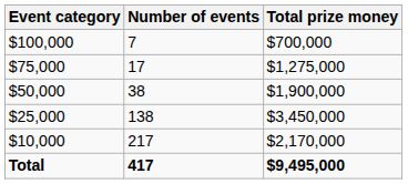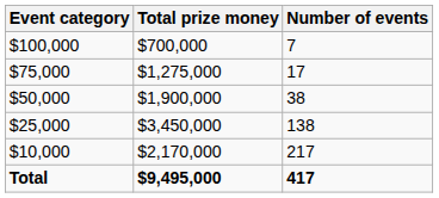 <table class="wikitable">
 <tr>
 <th>Event category</th>
+<th>Total prize money</th>
 <th>Number of events</th>
-<th>Total prize money</th>
 </tr>
 <tr>
 <td>$100,000</td>
+<td>$700,000</td>
 <td>7</td>
-<td>$700,000</td>
 </tr>
 <tr>
 <td>$75,000</td>
+<td>$1,275,000</td>
 <td>17</td>
-<td>$1,275,000</td>
 </tr>
 <tr>
 <td>$50,000</td>
+<td>$1,900,000</td>
 <td>38</td>
-<td>$1,900,000</td>
 </tr>
 <tr>
 <td>$25,000</td>
+<td>$3,450,000</td>
 <td>138</td>
-<td>$3,450,000</td>
 </tr>
 <tr>
 <td>$10,000</td>
+<td>$2,170,000</td>
 <td>217</td>
-<td>$2,170,000</td>
 </tr>
 <tr>
 <td><strong>Total</strong></td>
+<td><strong>$9,495,000</strong></td>
 <td><strong>417</strong></td>
-<td><strong>$9,495,000</strong></td>
 </tr>
 </table>
